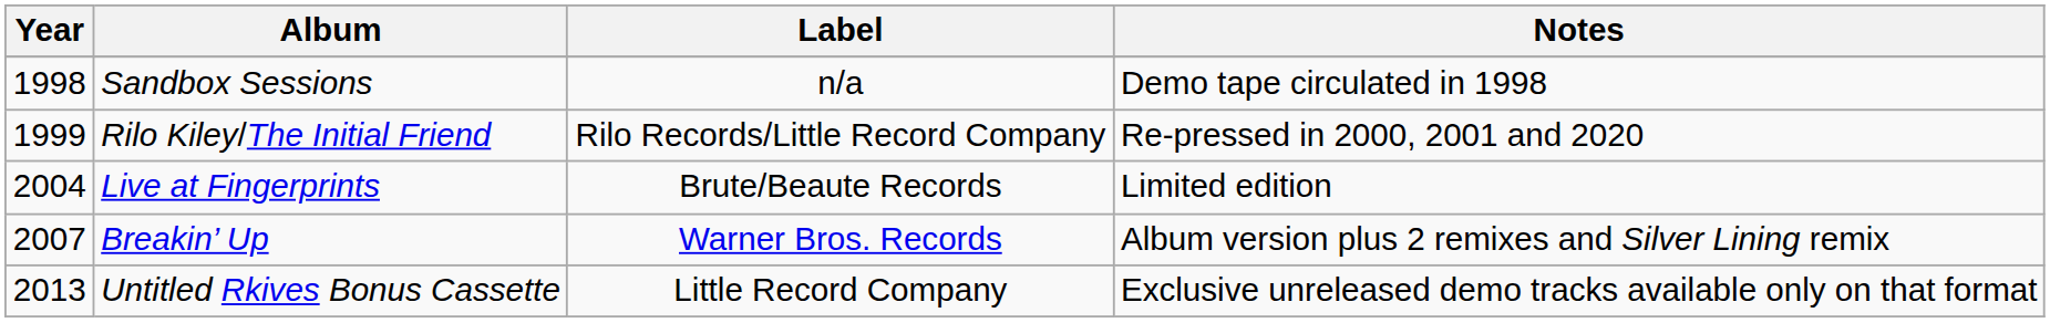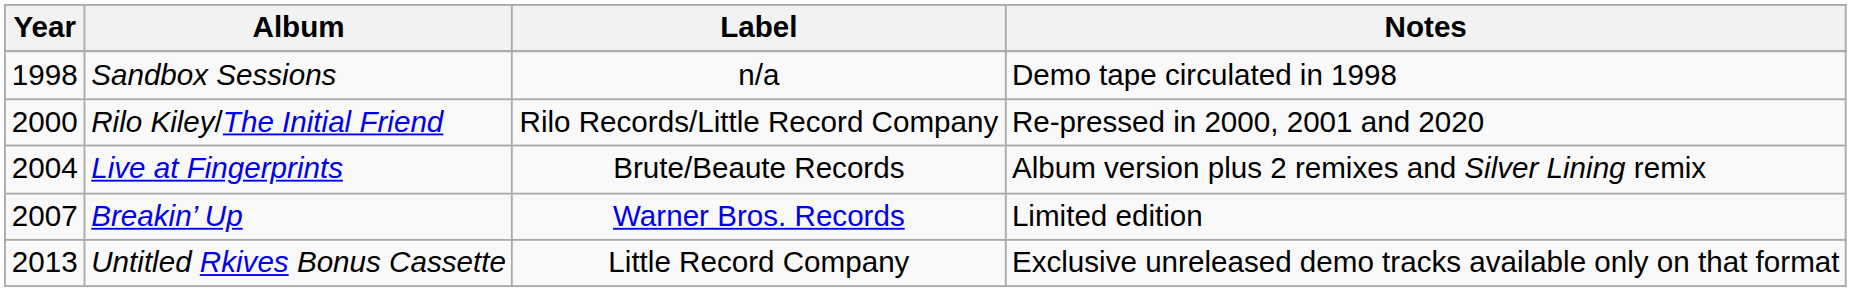 <table class="wikitable">
 <tr>
 <th rowspan="1">Year</th>
 <th rowspan="1">Album</th>
 <th rowspan="1">Label</th>
 <th rowspan="1">Notes</th>
 </tr>
 <tr>
 </tr>
 <tr>
 <td align="center">1998</td>
 <td><em>Sandbox Sessions</em></td>
 <td align="center">n/a</td>
 <td>Demo tape circulated in 1998</td>
 </tr>
 <tr>
-<td align="center">1999</td>
+<td align="center">2000</td>
 <td><em>Rilo Kiley</em>/<em><a href='#'>The Initial Friend</a></em></td>
 <td align="center">Rilo Records/Little Record Company</td>
 <td align="left">Re-pressed in 2000, 2001 and 2020</td>
 </tr>
 <tr>
 <td align="center">2004</td>
 <td><em><a href='#'>Live at Fingerprints</a></em></td>
 <td align="center">Brute/Beaute Records</td>
-<td align="left">Limited edition</td>
+<td align="left">Album version plus 2 remixes and <em>Silver Lining</em> remix</td>
 </tr>
 <tr>
 <td align="center">2007</td>
 <td><em><a href='#'>Breakin’ Up</a></em></td>
 <td align="center"><a href='#'>Warner Bros. Records</a></td>
-<td align="left">Album version plus 2 remixes and <em>Silver Lining</em> remix</td>
+<td align="left">Limited edition</td>
 </tr>
 <tr>
 <td align="center">2013</td>
 <td><em>Untitled <a href='#'>Rkives</a> Bonus Cassette</em></td>
 <td align="center">Little Record Company</td>
 <td align="left">Exclusive unreleased demo tracks available only on that format</td>
 </tr>
 </table>
